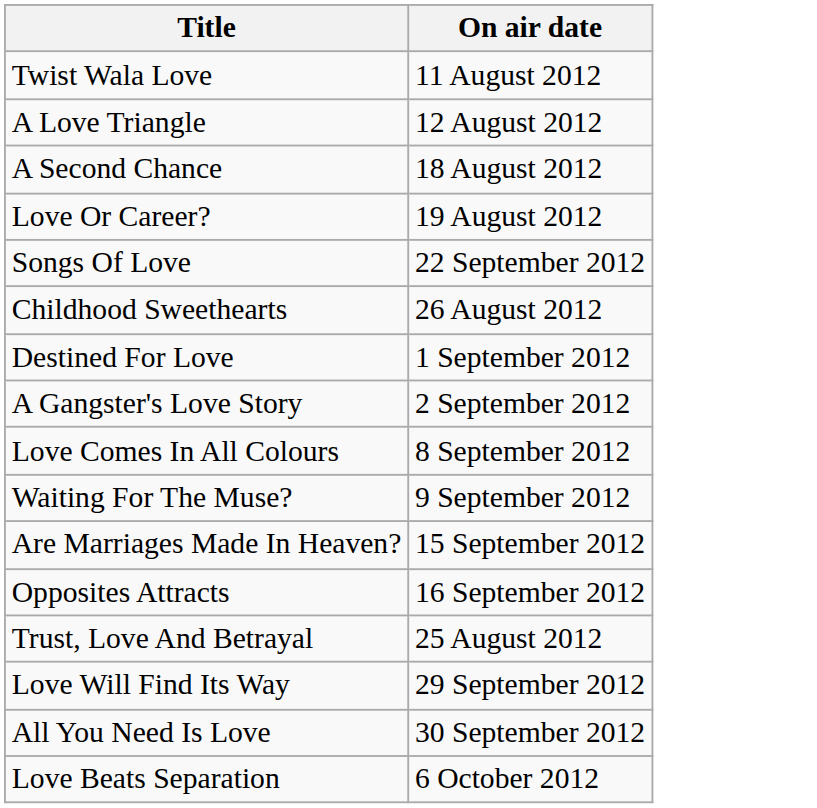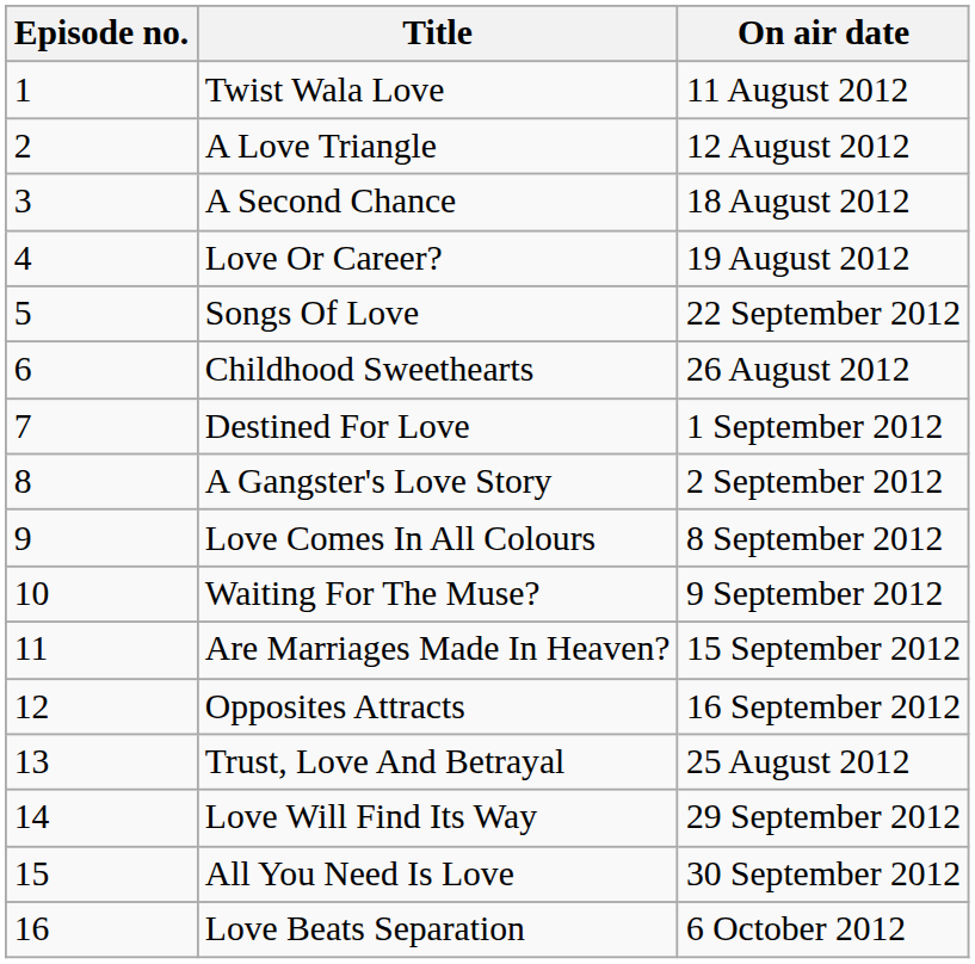 <table class="wikitable">
 <tr>
+<th>Episode no.</th>
 <th>Title</th>
 <th>On air date</th>
 </tr>
 <tr>
+<td><div> 1 </div></td>
 <td>Twist Wala Love</td>
 <td>11 August 2012</td>
 </tr>
 <tr>
+<td><div> 2 </div></td>
 <td>A Love Triangle</td>
 <td>12 August 2012</td>
 </tr>
 <tr>
+<td><div> 3 </div></td>
 <td>A Second Chance</td>
 <td>18 August 2012</td>
 </tr>
 <tr>
+<td><div> 4 </div></td>
 <td>Love Or Career?</td>
 <td>19 August 2012</td>
 </tr>
 <tr>
+<td><div> 5 </div></td>
 <td>Songs Of Love</td>
 <td>22 September 2012</td>
 </tr>
 <tr>
+<td><div> 6 </div></td>
 <td>Childhood Sweethearts</td>
 <td>26 August 2012</td>
 </tr>
 <tr>
+<td><div> 7 </div></td>
 <td>Destined For Love</td>
 <td>1 September 2012</td>
 </tr>
 <tr>
+<td><div> 8 </div></td>
 <td>A Gangster's Love Story</td>
 <td>2 September 2012</td>
 </tr>
 <tr>
+<td><div> 9 </div></td>
 <td>Love Comes In All Colours</td>
 <td>8 September 2012</td>
 </tr>
 <tr>
+<td><div> 10 </div></td>
 <td>Waiting For The Muse?</td>
 <td>9 September 2012</td>
 </tr>
 <tr>
+<td><div> 11 </div></td>
 <td>Are Marriages Made In Heaven?</td>
 <td>15 September 2012</td>
 </tr>
 <tr>
+<td><div> 12 </div></td>
 <td>Opposites Attracts</td>
 <td>16 September 2012</td>
 </tr>
 <tr>
+<td><div> 13 </div></td>
 <td>Trust, Love And Betrayal</td>
 <td>25 August 2012</td>
 </tr>
 <tr>
+<td><div> 14 </div></td>
 <td>Love Will Find Its Way</td>
 <td>29 September 2012</td>
 </tr>
 <tr>
+<td><div> 15 </div></td>
 <td>All You Need Is Love</td>
 <td>30 September 2012</td>
 </tr>
 <tr>
+<td><div> 16 </div></td>
 <td>Love Beats Separation</td>
 <td>6 October 2012</td>
 </tr>
 </table>
